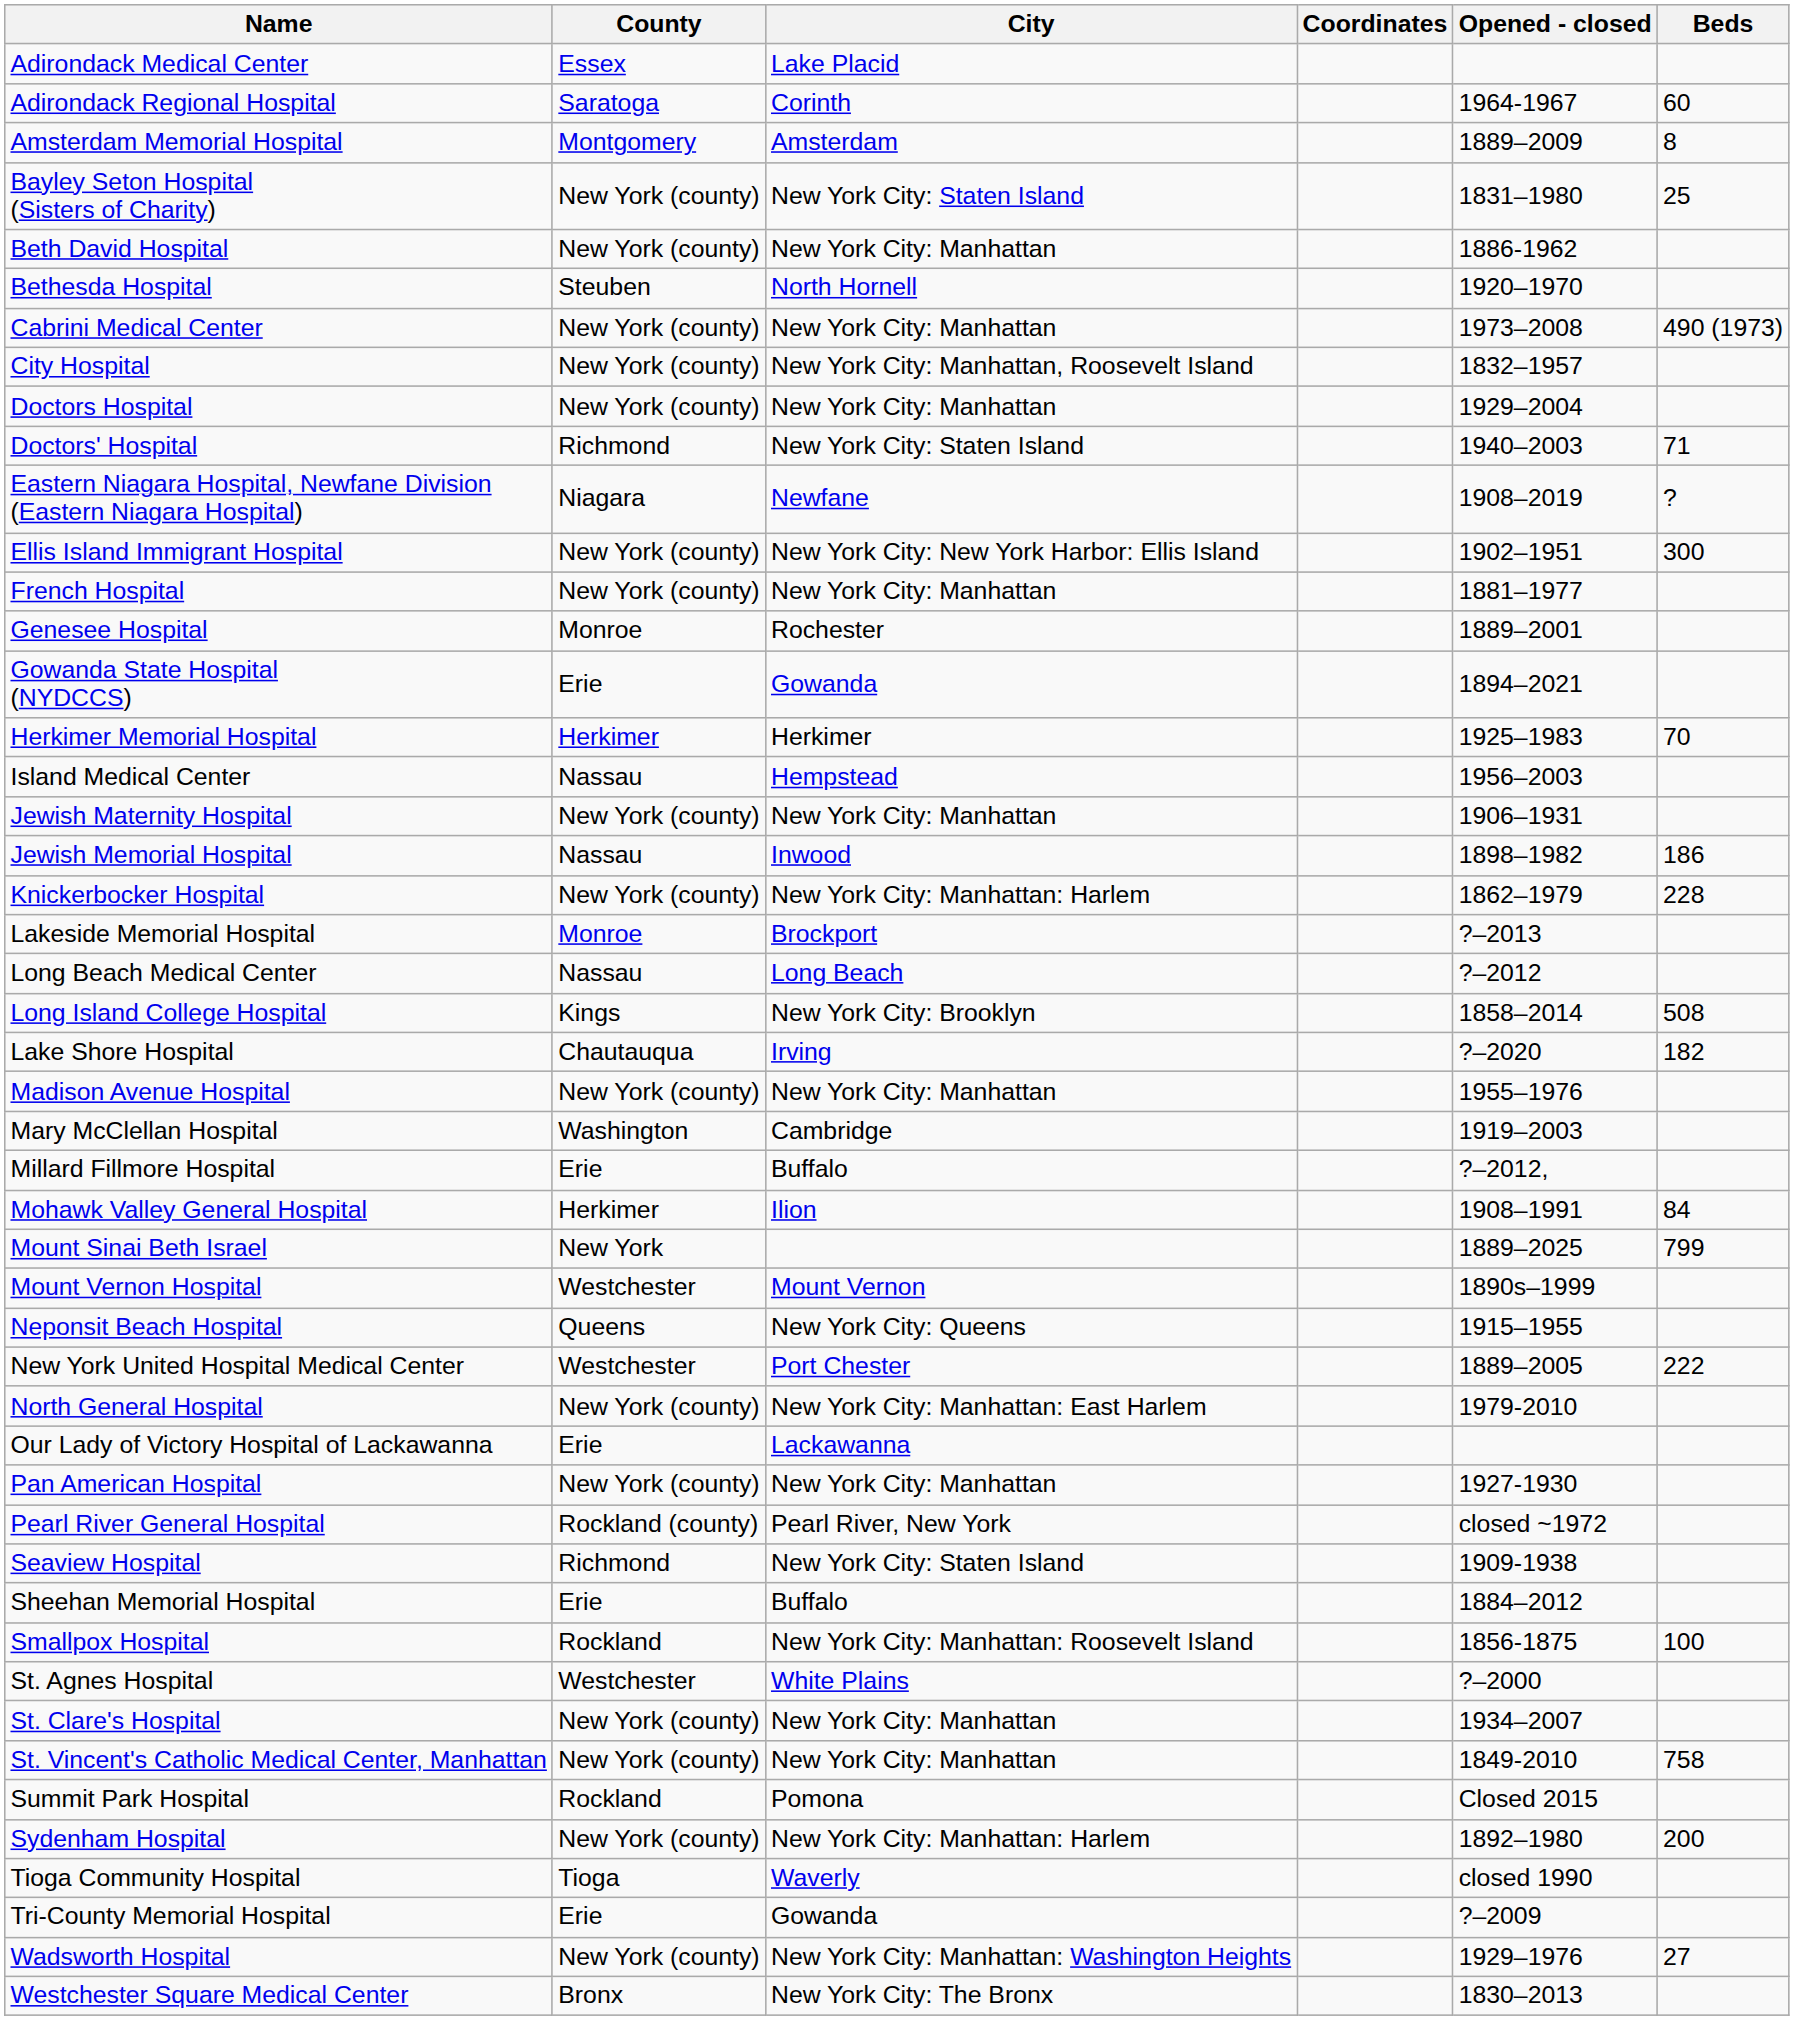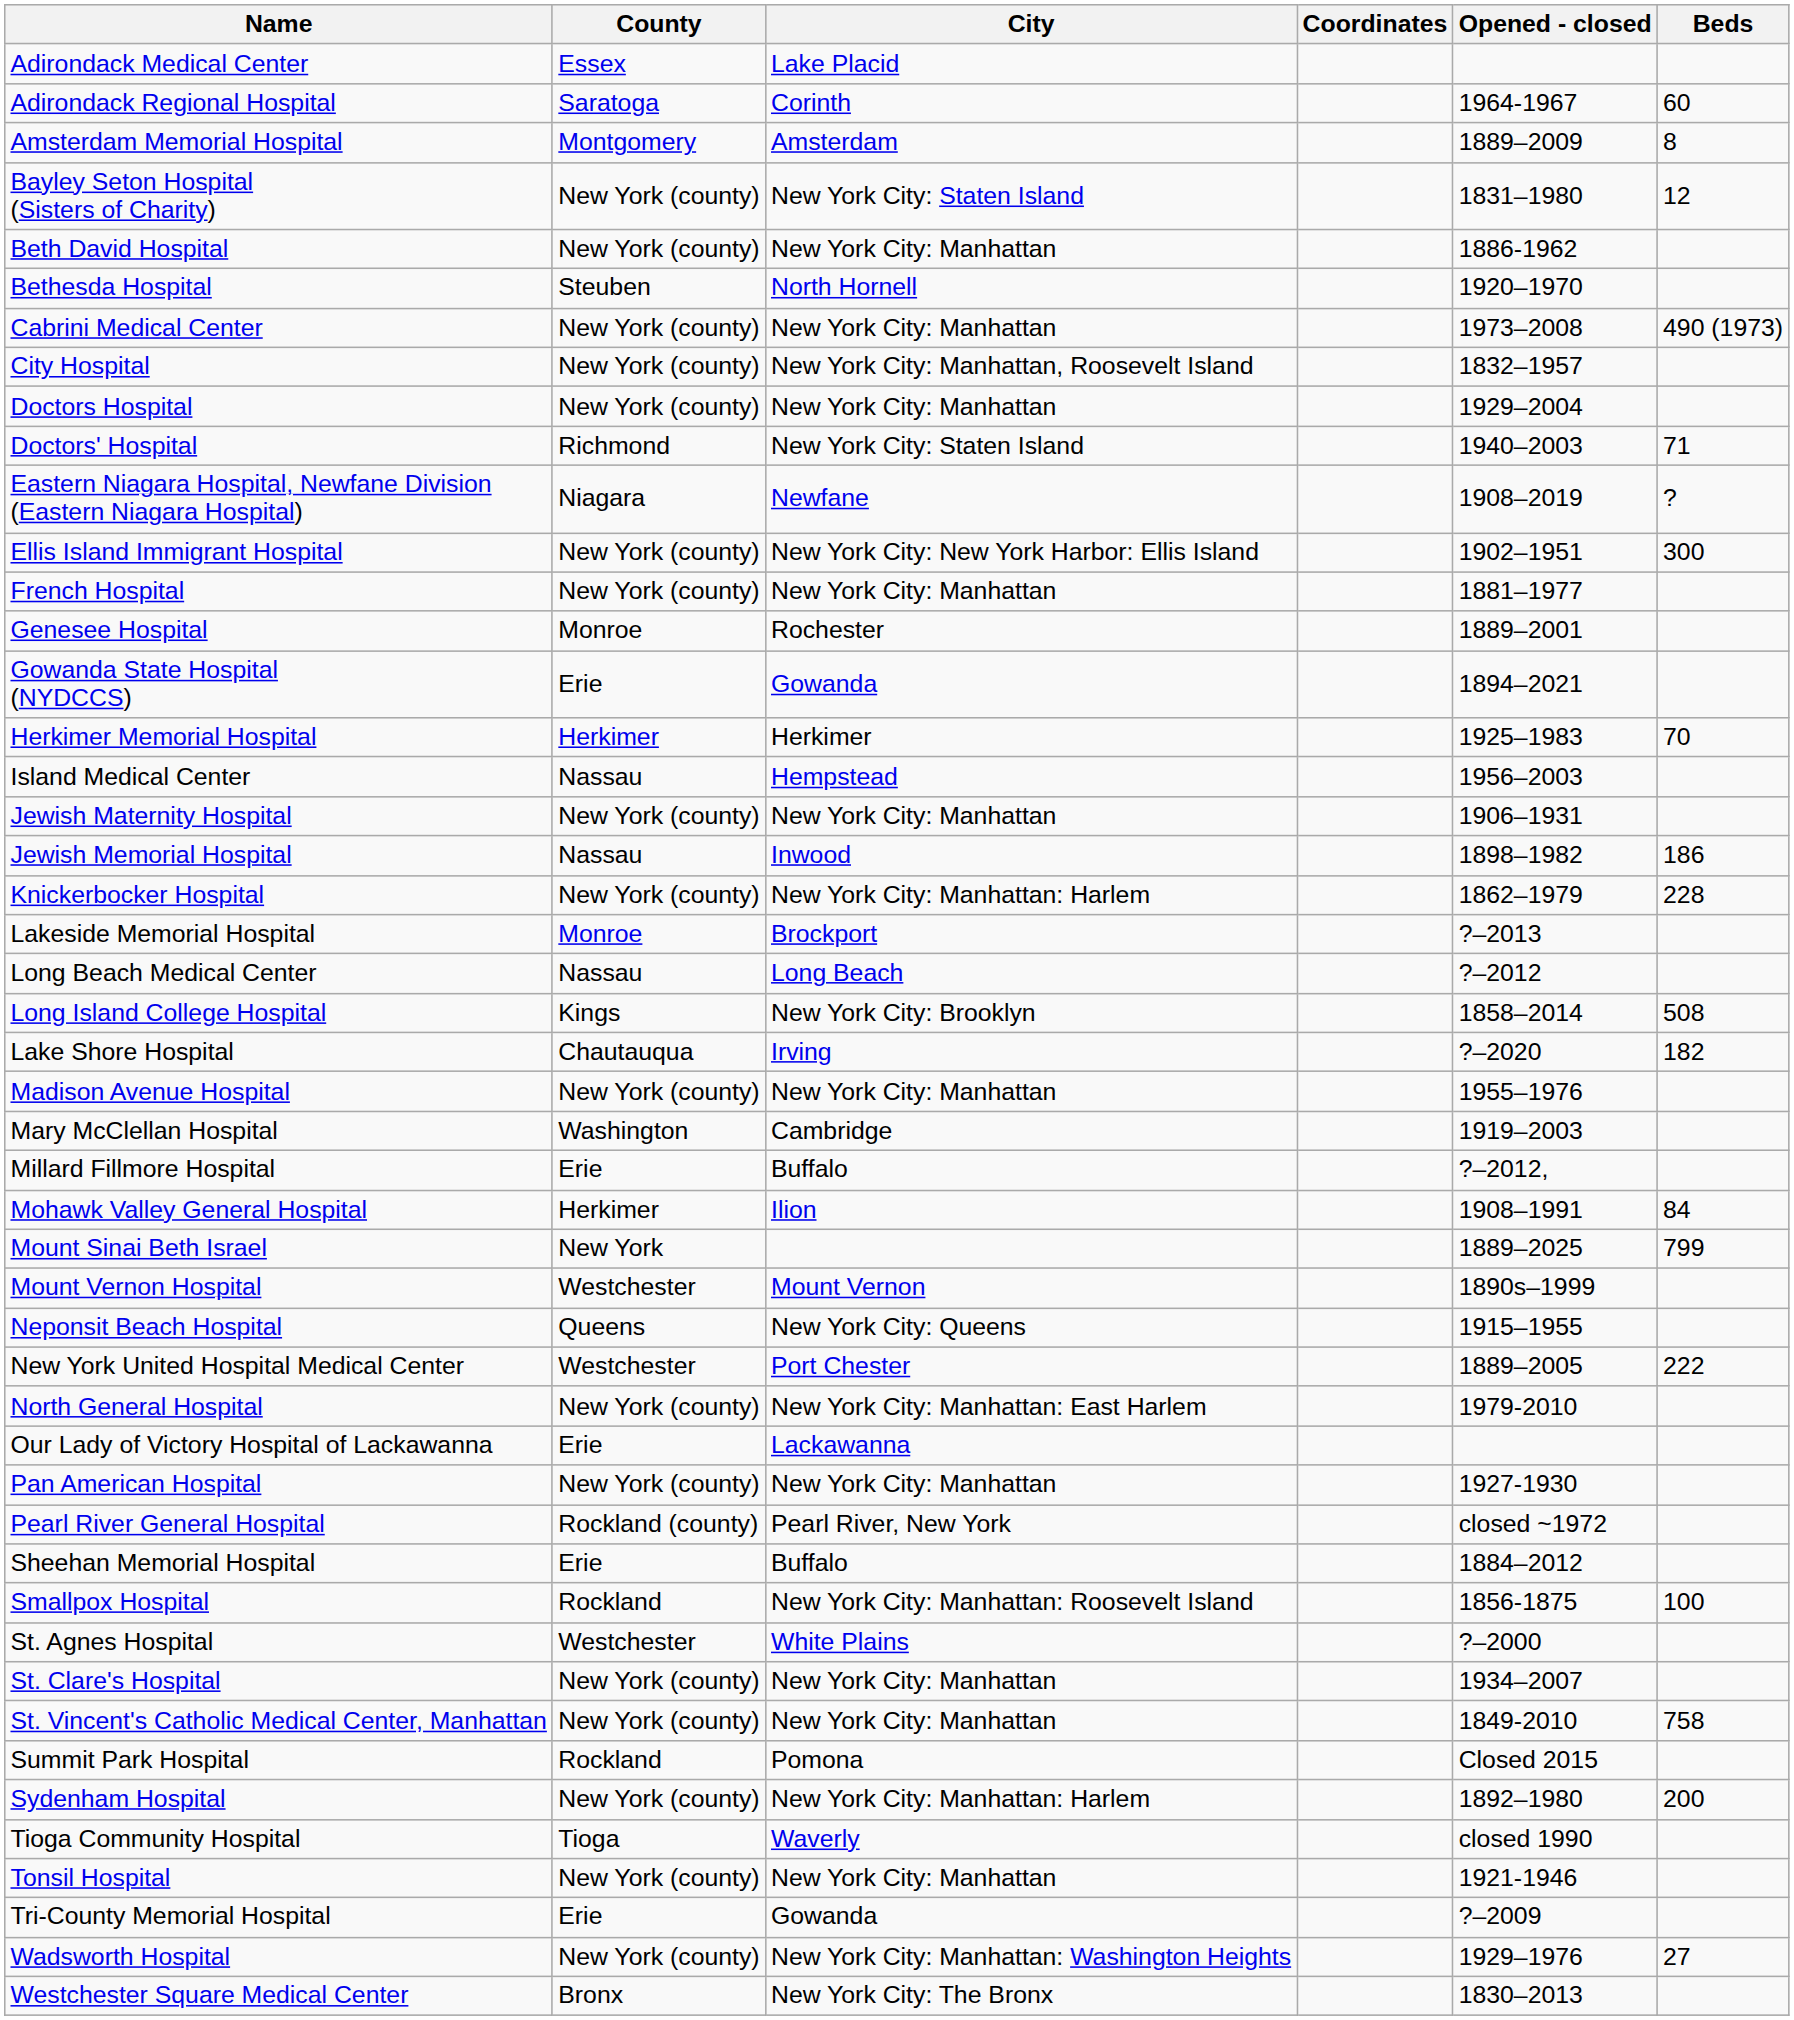 <table class="wikitable sortable plainrowheaders">
 <tr>
 <th>Name</th>
 <th>County</th>
 <th>City</th>
 <th>Coordinates</th>
 <th>Opened - closed</th>
 <th>Beds</th>
 </tr>
 <tr>
 <td><a href='#'>Adirondack Medical Center</a></td>
 <td><a href='#'>Essex</a></td>
 <td><a href='#'>Lake Placid</a></td>
 <td></td>
 <td></td>
 <td></td>
 </tr>
 <tr>
 <td><a href='#'>Adirondack Regional Hospital</a></td>
 <td><a href='#'>Saratoga</a></td>
 <td><a href='#'>Corinth</a></td>
 <td></td>
 <td>1964-1967</td>
 <td>60</td>
 </tr>
 <tr>
 <td><a href='#'>Amsterdam Memorial Hospital</a></td>
 <td><a href='#'>Montgomery</a></td>
 <td><a href='#'>Amsterdam</a></td>
 <td></td>
 <td>1889–2009</td>
 <td>8</td>
 </tr>
 <tr>
 <td><a href='#'>Bayley Seton Hospital</a><br>(<a href='#'>Sisters of Charity</a>)</td>
 <td>New York (county)</td>
 <td>New York City: <a href='#'>Staten Island</a></td>
 <td></td>
 <td>1831–1980</td>
-<td>25</td>
+<td>12</td>
 </tr>
 <tr>
 <td><a href='#'>Beth David Hospital</a></td>
 <td>New York (county)</td>
 <td>New York City: Manhattan</td>
 <td></td>
 <td>1886-1962</td>
 <td></td>
 </tr>
 <tr>
 <td><a href='#'>Bethesda Hospital</a></td>
 <td>Steuben</td>
 <td><a href='#'>North Hornell</a></td>
 <td></td>
 <td>1920–1970</td>
 <td></td>
 </tr>
 <tr>
 <td><a href='#'>Cabrini Medical Center</a></td>
 <td>New York (county)</td>
 <td>New York City: Manhattan</td>
 <td></td>
 <td>1973–2008</td>
 <td>490 (1973)</td>
 </tr>
 <tr>
 <td><a href='#'>City Hospital</a></td>
 <td>New York (county)</td>
 <td>New York City: Manhattan, Roosevelt Island</td>
 <td></td>
 <td>1832–1957</td>
 <td></td>
 </tr>
 <tr>
 <td><a href='#'>Doctors Hospital</a></td>
 <td>New York (county)</td>
 <td>New York City: Manhattan</td>
 <td></td>
 <td>1929–2004</td>
 <td></td>
 </tr>
 <tr>
 <td><a href='#'>Doctors' Hospital</a></td>
 <td>Richmond</td>
 <td>New York City: Staten Island</td>
 <td></td>
 <td>1940–2003</td>
 <td>71</td>
 </tr>
 <tr>
 <td><a href='#'>Eastern Niagara Hospital, Newfane Division</a><br>(<a href='#'>Eastern Niagara Hospital</a>)</td>
 <td>Niagara</td>
 <td><a href='#'>Newfane</a></td>
 <td></td>
 <td>1908–2019</td>
 <td>?</td>
 </tr>
 <tr>
 <td><a href='#'>Ellis Island Immigrant Hospital</a></td>
 <td>New York (county)</td>
 <td>New York City: New York Harbor: Ellis Island</td>
 <td></td>
 <td>1902–1951</td>
 <td>300</td>
 </tr>
 <tr>
 <td><a href='#'>French Hospital</a></td>
 <td>New York (county)</td>
 <td>New York City: Manhattan</td>
 <td></td>
 <td>1881–1977</td>
 <td></td>
 </tr>
 <tr>
 <td><a href='#'>Genesee Hospital</a></td>
 <td>Monroe</td>
 <td>Rochester</td>
 <td></td>
 <td>1889–2001</td>
 <td></td>
 </tr>
 <tr>
 <td><a href='#'>Gowanda State Hospital</a><br>(<a href='#'>NYDCCS</a>)</td>
 <td>Erie</td>
 <td><a href='#'>Gowanda</a></td>
 <td></td>
 <td>1894–2021</td>
 <td></td>
 </tr>
 <tr>
 <td><a href='#'>Herkimer Memorial Hospital</a></td>
 <td><a href='#'>Herkimer</a></td>
 <td>Herkimer</td>
 <td></td>
 <td>1925–1983</td>
 <td>70</td>
 </tr>
 <tr>
 <td>Island Medical Center</td>
 <td>Nassau</td>
 <td><a href='#'>Hempstead</a></td>
 <td></td>
 <td>1956–2003</td>
 <td></td>
 </tr>
 <tr>
 <td><a href='#'>Jewish Maternity Hospital</a></td>
 <td>New York (county)</td>
 <td>New York City: Manhattan</td>
 <td></td>
 <td>1906–1931</td>
 <td></td>
 </tr>
 <tr>
 <td><a href='#'>Jewish Memorial Hospital</a></td>
 <td>Nassau</td>
 <td><a href='#'>Inwood</a></td>
 <td></td>
 <td>1898–1982</td>
 <td>186</td>
 </tr>
 <tr>
 <td><a href='#'>Knickerbocker Hospital</a></td>
 <td>New York (county)</td>
 <td>New York City: Manhattan: Harlem</td>
 <td></td>
 <td>1862–1979</td>
 <td>228</td>
 </tr>
 <tr>
 <td>Lakeside Memorial Hospital</td>
 <td><a href='#'>Monroe</a></td>
 <td><a href='#'>Brockport</a></td>
 <td></td>
 <td>?–2013</td>
 <td></td>
 </tr>
 <tr>
 <td>Long Beach Medical Center</td>
 <td>Nassau</td>
 <td><a href='#'>Long Beach</a></td>
 <td></td>
 <td>?–2012</td>
 <td></td>
 </tr>
 <tr>
 <td><a href='#'>Long Island College Hospital</a></td>
 <td>Kings</td>
 <td>New York City: Brooklyn</td>
 <td></td>
 <td>1858–2014</td>
 <td>508</td>
 </tr>
 <tr>
 <td>Lake Shore Hospital</td>
 <td>Chautauqua</td>
 <td><a href='#'>Irving</a></td>
 <td></td>
 <td>?–2020</td>
 <td>182</td>
 </tr>
 <tr>
 <td><a href='#'>Madison Avenue Hospital</a></td>
 <td>New York (county)</td>
 <td>New York City: Manhattan</td>
 <td></td>
 <td>1955–1976</td>
 <td></td>
 </tr>
 <tr>
 <td>Mary McClellan Hospital</td>
 <td>Washington</td>
 <td>Cambridge</td>
 <td></td>
 <td>1919–2003</td>
 <td></td>
 </tr>
 <tr>
 <td>Millard Fillmore Hospital</td>
 <td>Erie</td>
 <td>Buffalo</td>
 <td></td>
 <td>?–2012,</td>
 <td></td>
 </tr>
 <tr>
 <td><a href='#'>Mohawk Valley General Hospital</a></td>
 <td>Herkimer</td>
 <td><a href='#'>Ilion</a></td>
 <td></td>
 <td>1908–1991</td>
 <td>84</td>
 </tr>
 <tr>
 <td><a href='#'>Mount Sinai Beth Israel</a></td>
 <td>New York</td>
 <td></td>
 <td></td>
 <td>1889–2025</td>
 <td>799</td>
 </tr>
 <tr>
 <td><a href='#'>Mount Vernon Hospital</a></td>
 <td>Westchester</td>
 <td><a href='#'>Mount Vernon</a></td>
 <td></td>
 <td>1890s–1999</td>
 <td></td>
 </tr>
 <tr>
 <td><a href='#'>Neponsit Beach Hospital</a></td>
 <td>Queens</td>
 <td>New York City: Queens</td>
 <td></td>
 <td>1915–1955</td>
 <td></td>
 </tr>
 <tr>
 <td>New York United Hospital Medical Center</td>
 <td>Westchester</td>
 <td><a href='#'>Port Chester</a></td>
 <td></td>
 <td>1889–2005</td>
 <td>222</td>
 </tr>
 <tr>
 <td><a href='#'>North General Hospital</a></td>
 <td>New York (county)</td>
 <td>New York City: Manhattan: East Harlem</td>
 <td></td>
 <td>1979-2010</td>
 <td></td>
 </tr>
 <tr>
 <td>Our Lady of Victory Hospital of Lackawanna</td>
 <td>Erie</td>
 <td><a href='#'>Lackawanna</a></td>
 <td></td>
 <td></td>
 </tr>
 <tr>
 <td><a href='#'>Pan American Hospital</a></td>
 <td>New York (county)</td>
 <td>New York City: Manhattan</td>
 <td></td>
 <td>1927-1930</td>
 <td></td>
 </tr>
 <tr>
 <td><a href='#'>Pearl River General Hospital</a></td>
 <td>Rockland (county)</td>
 <td>Pearl River, New York</td>
 <td></td>
 <td>closed ~1972</td>
 <td></td>
 </tr>
 <tr>
-<td><a href='#'>Seaview Hospital</a></td>
-<td>Richmond</td>
-<td>New York City: Staten Island</td>
-<td></td>
-<td>1909-1938</td>
-<td></td>
-</tr>
-<tr>
 <td>Sheehan Memorial Hospital</td>
 <td>Erie</td>
 <td>Buffalo</td>
 <td></td>
 <td>1884–2012</td>
 <td></td>
 </tr>
 <tr>
 <td><a href='#'>Smallpox Hospital</a></td>
 <td>Rockland</td>
 <td>New York City: Manhattan: Roosevelt Island</td>
 <td></td>
 <td>1856-1875</td>
 <td>100</td>
 </tr>
 <tr>
 <td>St. Agnes Hospital</td>
 <td>Westchester</td>
 <td><a href='#'>White Plains</a></td>
 <td></td>
 <td>?–2000</td>
 <td></td>
 </tr>
 <tr>
 <td><a href='#'>St. Clare's Hospital</a></td>
 <td>New York (county)</td>
 <td>New York City: Manhattan</td>
 <td></td>
 <td>1934–2007</td>
 <td></td>
 </tr>
 <tr>
 <td><a href='#'>St. Vincent's Catholic Medical Center, Manhattan</a></td>
 <td>New York (county)</td>
 <td>New York City: Manhattan</td>
 <td></td>
 <td>1849-2010</td>
 <td>758</td>
 </tr>
 <tr>
 <td>Summit Park Hospital</td>
 <td>Rockland</td>
 <td>Pomona</td>
 <td></td>
 <td>Closed 2015</td>
 <td></td>
 </tr>
 <tr>
 <td><a href='#'>Sydenham Hospital</a></td>
 <td>New York (county)</td>
 <td>New York City: Manhattan: Harlem</td>
 <td></td>
 <td>1892–1980</td>
 <td>200</td>
 </tr>
 <tr>
 <td>Tioga Community Hospital</td>
 <td>Tioga</td>
 <td><a href='#'>Waverly</a></td>
 <td></td>
 <td>closed 1990</td>
 <td></td>
 </tr>
 <tr>
+<td><a href='#'>Tonsil Hospital</a></td>
+<td>New York (county)</td>
+<td>New York City: Manhattan</td>
+<td></td>
+<td>1921-1946</td>
+<td></td>
+</tr>
+<tr>
 <td>Tri-County Memorial Hospital</td>
 <td>Erie</td>
 <td>Gowanda</td>
 <td></td>
 <td>?–2009</td>
 <td></td>
 </tr>
 <tr>
 <td><a href='#'>Wadsworth Hospital</a></td>
 <td>New York (county)</td>
 <td>New York City: Manhattan: <a href='#'>Washington Heights</a></td>
 <td></td>
 <td>1929–1976</td>
 <td>27</td>
 </tr>
 <tr>
 <td><a href='#'>Westchester Square Medical Center</a></td>
 <td>Bronx</td>
 <td>New York City: The Bronx</td>
 <td></td>
 <td>1830–2013</td>
 <td></td>
 </tr>
 </table>
